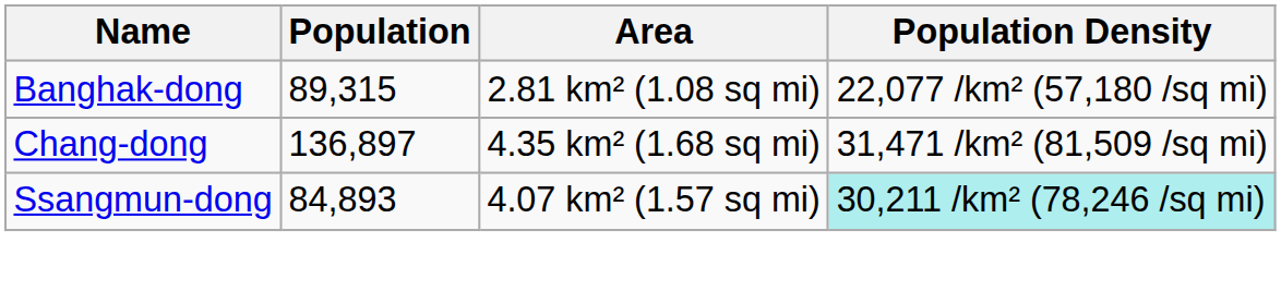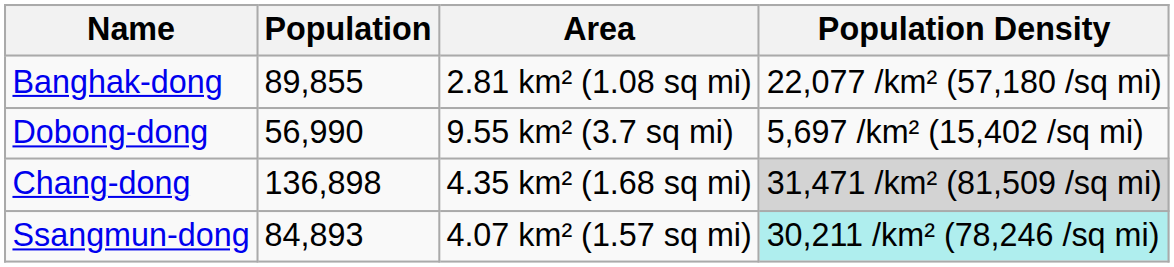 <table class="wikitable sortable">
 <tr>
 <th>Name</th>
 <th>Population</th>
 <th>Area</th>
 <th>Population Density</th>
 </tr>
 <tr>
 <td><a href='#'>Banghak-dong</a></td>
-<td>89,315</td>
+<td>89,855</td>
 <td>2.81 km² (1.08 sq mi)</td>
 <td>22,077 /km² (57,180 /sq mi)</td>
 </tr>
 <tr>
+<td><a href='#'>Dobong-dong</a></td>
+<td>56,990</td>
+<td>9.55 km² (3.7 sq mi)</td>
+<td>5,697 /km² (15,402 /sq mi)</td>
+</tr>
+<tr>
 <td><a href='#'>Chang-dong</a></td>
-<td>136,897</td>
+<td>136,898</td>
 <td>4.35 km² (1.68 sq mi)</td>
-<td>31,471 /km² (81,509 /sq mi)</td>
+<td style="background: lightgrey;">31,471 /km² (81,509 /sq mi)</td>
 </tr>
 <tr>
 <td><a href='#'>Ssangmun-dong</a></td>
 <td>84,893</td>
 <td>4.07 km² (1.57 sq mi)</td>
 <td style="background: paleturquoise;">30,211 /km² (78,246 /sq mi)</td>
 </tr>
 </table>
